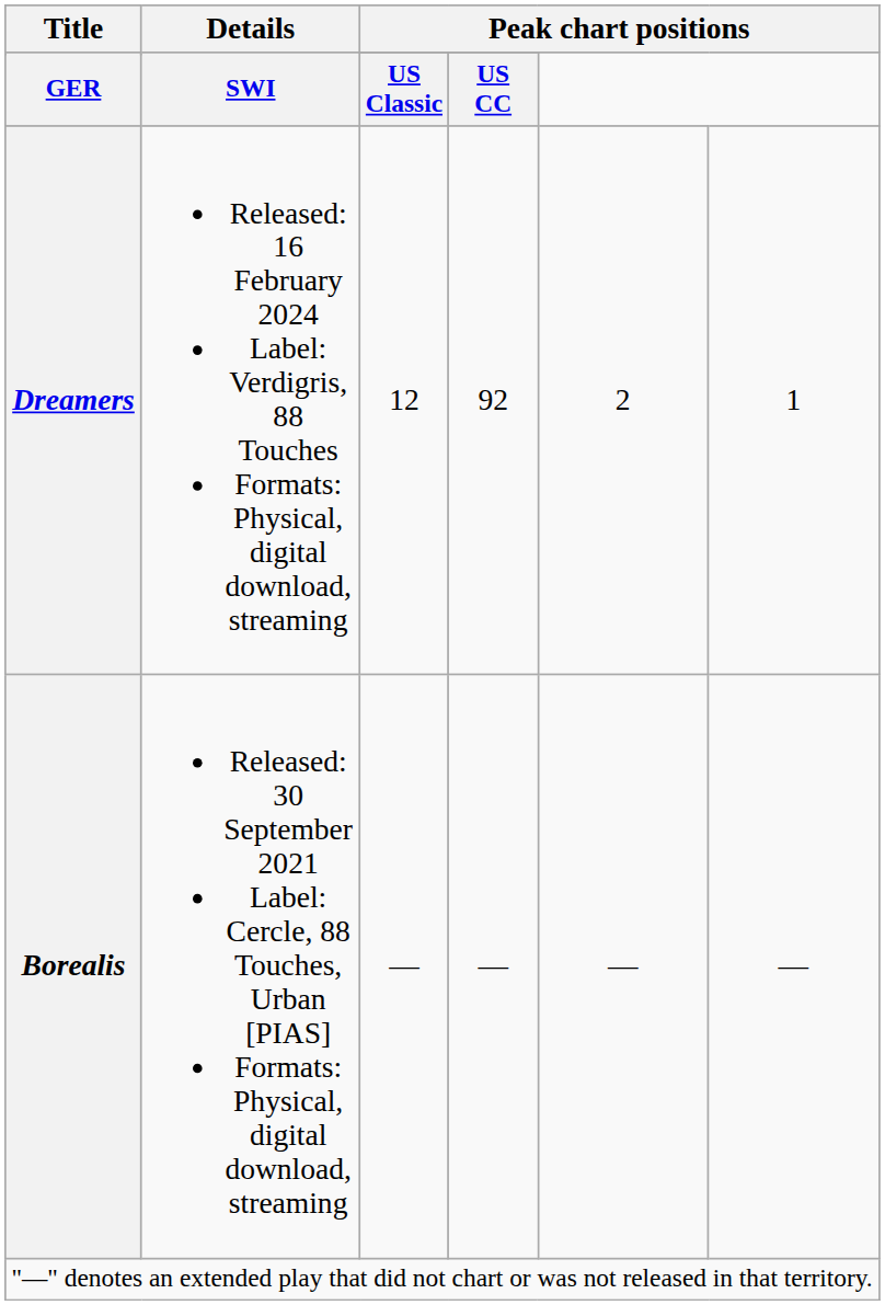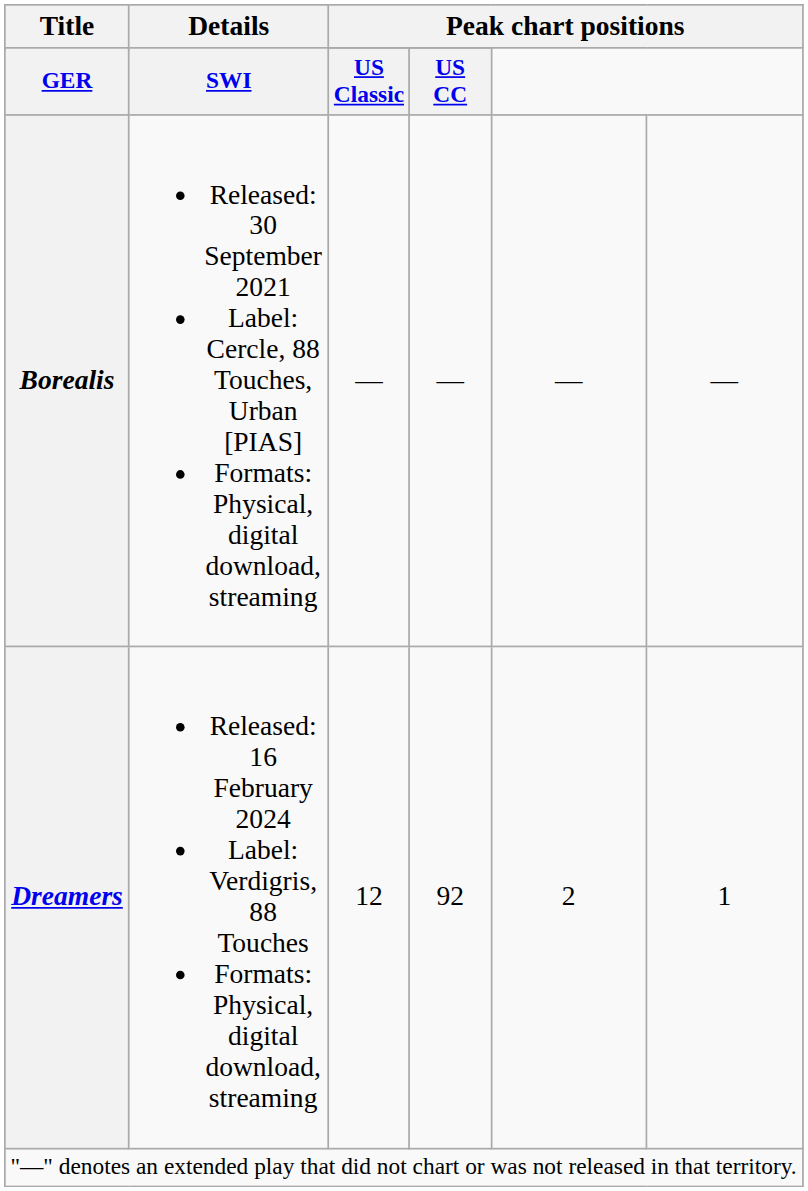 <table class="wikitable plainrowheaders" style="text-align:center;">
 <tr>
 <th scope="col" rowspan="2">Title</th>
 <th scope="col" rowspan="2">Details</th>
 <th scope="col" colspan="4">Peak chart positions</th>
 </tr>
 <tr>
 </tr>
 <tr>
 <th scope="col" style="width:3em;font-size:85%;"><a href='#'>GER</a><br></th>
 <th scope="col" style="width:3em;font-size:85%;"><a href='#'>SWI</a><br></th>
 <th scope="col" style="width:3em;font-size:85%;"><a href='#'>US<br>Classic</a><br></th>
 <th scope="col" style="width:3em;font-size:85%;"><a href='#'>US<br>CC</a><br></th>
 </tr>
 <tr>
+<th scope="row"><em>Borealis</em></th>
+<td><br><ul><li>Released: 30 September 2021</li><li>Label: Cercle, 88 Touches, Urban [PIAS]</li><li>Formats: Physical, digital download, streaming</li></ul></td>
+<td>—</td>
+<td>—</td>
+<td>—</td>
+<td>—</td>
+</tr>
+<tr>
 <th scope="row"><em><a href='#'>Dreamers</a></em><br></th>
 <td><br><ul><li>Released: 16 February 2024</li><li>Label: Verdigris, 88 Touches</li><li>Formats: Physical, digital download, streaming</li></ul></td>
 <td>12</td>
 <td>92</td>
 <td>2</td>
 <td>1</td>
 </tr>
 <tr>
-<th scope="row"><em>Borealis</em></th>
-<td><br><ul><li>Released: 30 September 2021</li><li>Label: Cercle, 88 Touches, Urban [PIAS]</li><li>Formats: Physical, digital download, streaming</li></ul></td>
-<td>—</td>
-<td>—</td>
-<td>—</td>
-<td>—</td>
-</tr>
-<tr>
 <td colspan="6" style="font-size:85%">"—" denotes an extended play that did not chart or was not released in that territory.</td>
 </tr>
 </table>
